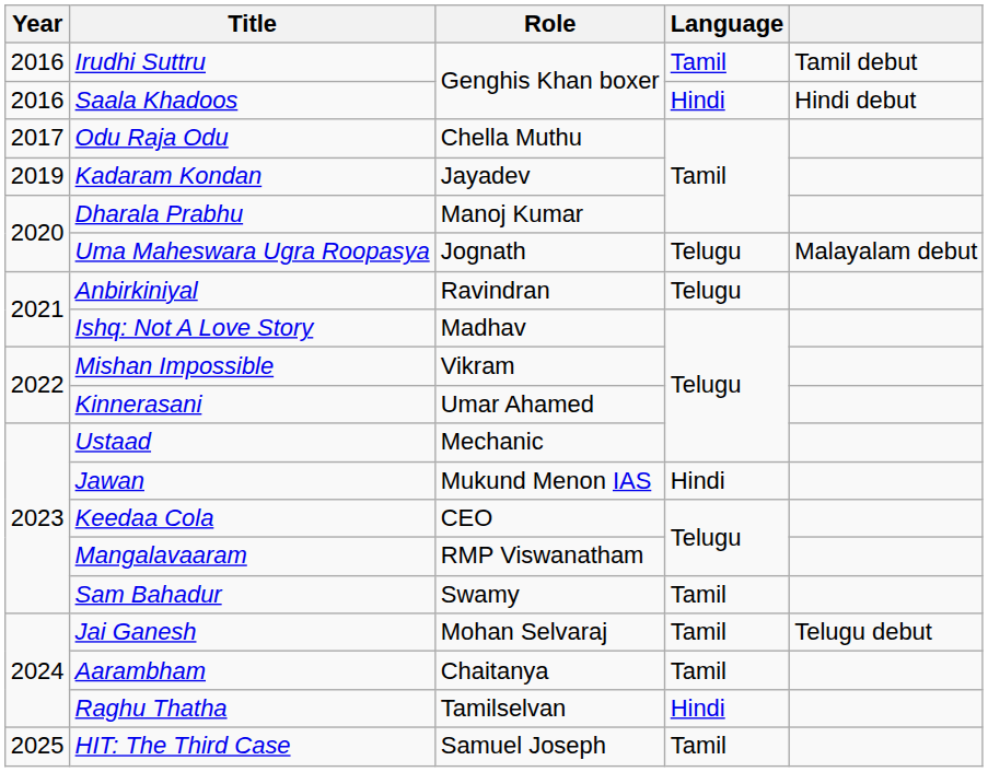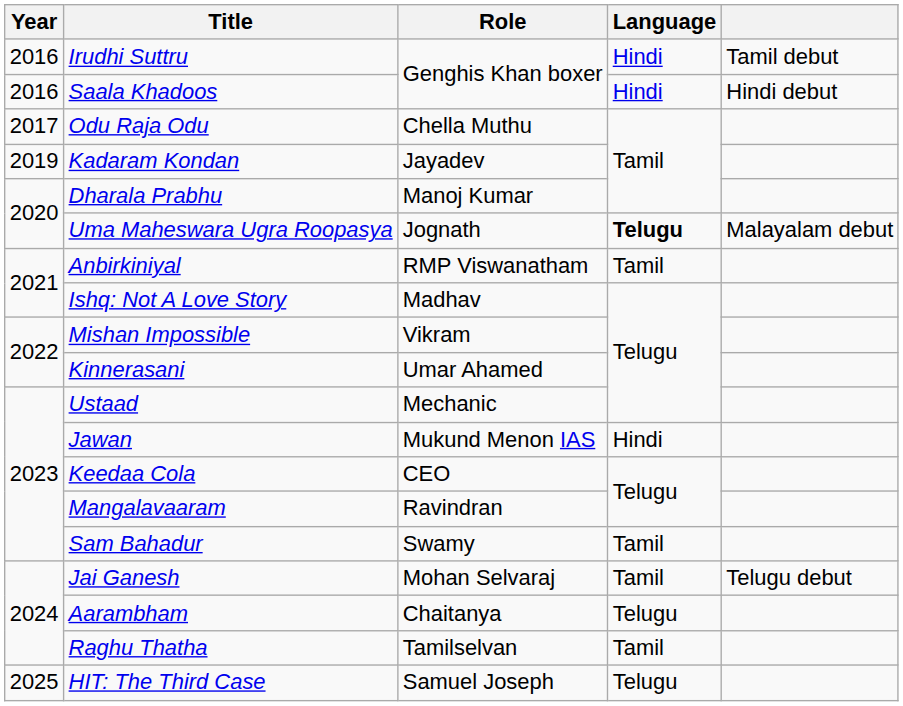 <table class="wikitable plainrowheaders sortable" style="margin-right: 0;">
 <tr>
 <th>Year</th>
 <th>Title</th>
 <th>Role</th>
 <th>Language</th>
 <th class="unsortable"></th>
 </tr>
 <tr>
 <td>2016</td>
 <td><em><a href='#'>Irudhi Suttru</a></em></td>
 <td rowspan="2">Genghis Khan boxer</td>
-<td><a href='#'>Tamil</a></td>
+<td><a href='#'>Hindi</a></td>
 <td>Tamil debut</td>
 </tr>
 <tr>
 <td>2016</td>
 <td><em><a href='#'>Saala Khadoos</a></em></td>
 <td><a href='#'>Hindi</a></td>
 <td>Hindi debut</td>
 </tr>
 <tr>
 <td>2017</td>
 <td><em><a href='#'>Odu Raja Odu</a></em></td>
 <td>Chella Muthu</td>
 <td rowspan="3">Tamil</td>
 <td></td>
 </tr>
 <tr>
 <td>2019</td>
 <td><em><a href='#'>Kadaram Kondan</a></em></td>
 <td>Jayadev</td>
 <td></td>
 </tr>
 <tr>
 <td rowspan="2">2020</td>
 <td><em><a href='#'>Dharala Prabhu</a></em></td>
 <td>Manoj Kumar</td>
 <td></td>
 </tr>
 <tr>
 <td><em><a href='#'>Uma Maheswara Ugra Roopasya</a></em></td>
 <td>Jognath</td>
-<td>Telugu</td>
+<td><strong>Telugu</strong></td>
 <td>Malayalam debut</td>
 </tr>
 <tr>
 <td rowspan="2">2021</td>
 <td><em><a href='#'>Anbirkiniyal</a></em></td>
-<td>Ravindran</td>
-<td>Telugu</td>
+<td>RMP Viswanatham</td>
+<td>Tamil</td>
 <td></td>
 </tr>
 <tr>
 <td><a href='#'><em>Ishq: Not A Love Story</em></a></td>
 <td>Madhav</td>
 <td rowspan="4">Telugu</td>
 <td></td>
 </tr>
 <tr>
 <td rowspan="2">2022</td>
 <td><em><a href='#'>Mishan Impossible</a></em></td>
 <td>Vikram</td>
 <td></td>
 </tr>
 <tr>
 <td><a href='#'><em>Kinnerasani</em></a></td>
 <td>Umar Ahamed</td>
 <td></td>
 </tr>
 <tr>
 <td rowspan="5">2023</td>
 <td><em><a href='#'>Ustaad</a></em></td>
 <td>Mechanic</td>
 <td></td>
 </tr>
 <tr>
 <td><em><a href='#'>Jawan</a></em></td>
 <td>Mukund Menon <a href='#'> IAS</a></td>
 <td>Hindi</td>
 <td></td>
 </tr>
 <tr>
 <td><em><a href='#'>Keedaa Cola</a></em></td>
 <td>CEO</td>
 <td rowspan="2">Telugu</td>
 <td></td>
 </tr>
 <tr>
 <td><em><a href='#'>Mangalavaaram</a></em></td>
-<td>RMP Viswanatham</td>
+<td>Ravindran</td>
 <td></td>
 </tr>
 <tr>
 <td><em><a href='#'>Sam Bahadur</a></em></td>
 <td>Swamy</td>
 <td>Tamil</td>
 <td></td>
 </tr>
 <tr>
 <td rowspan=3>2024</td>
 <td><em><a href='#'>Jai Ganesh</a></em></td>
 <td>Mohan Selvaraj</td>
 <td>Tamil</td>
 <td>Telugu debut</td>
 </tr>
 <tr>
 <td><a href='#'><em>Aarambham</em></a></td>
 <td>Chaitanya</td>
-<td>Tamil</td>
+<td>Telugu</td>
 <td></td>
 </tr>
 <tr>
 <td><em><a href='#'>Raghu Thatha</a></em></td>
 <td>Tamilselvan</td>
-<td><a href='#'>Hindi</a></td>
+<td>Tamil</td>
 <td></td>
 </tr>
 <tr>
 <td>2025</td>
 <td><em><a href='#'>HIT: The Third Case</a></em></td>
 <td>Samuel Joseph</td>
-<td>Tamil</td>
+<td>Telugu</td>
 <td></td>
 </tr>
 </table>
